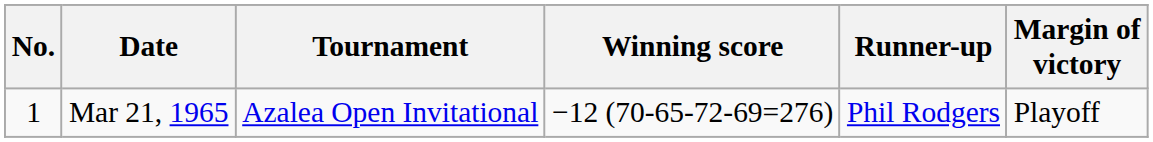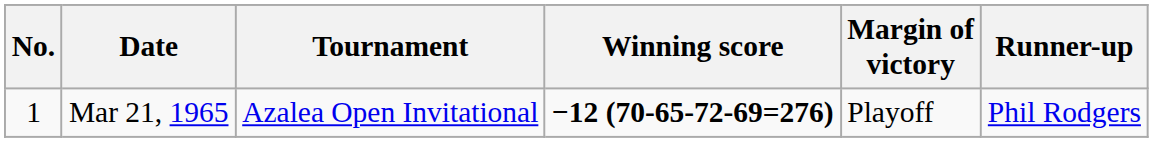 <table class="wikitable" style="font-size:95%;">
 <tr>
 <th>No.</th>
 <th>Date</th>
 <th>Tournament</th>
 <th>Winning score</th>
+<th>Margin of<br>victory</th>
 <th>Runner-up</th>
-<th>Margin of<br>victory</th>
 </tr>
 <tr>
 <td align=center>1</td>
 <td align=right>Mar 21, <a href='#'>1965</a></td>
 <td><a href='#'>Azalea Open Invitational</a></td>
-<td>−12 (70-65-72-69=276)</td>
+<td><strong>−12 (70-65-72-69=276)</strong></td>
+<td>Playoff</td>
 <td> <a href='#'>Phil Rodgers</a></td>
-<td>Playoff</td>
 </tr>
 </table>
